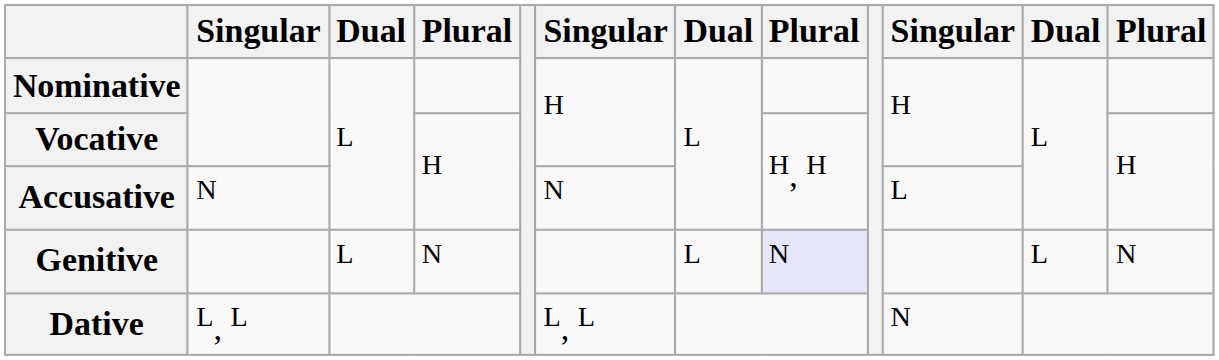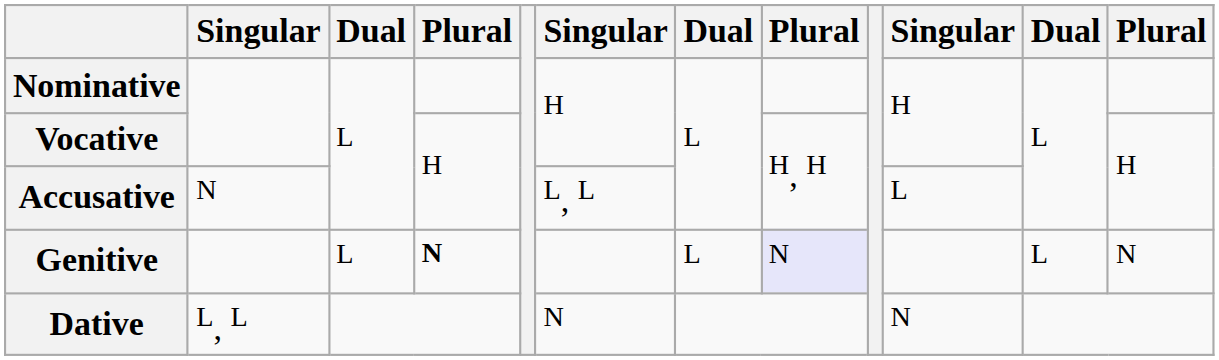 <table class="wikitable">
 <tr>
 <th></th>
 <th>Singular</th>
 <th>Dual</th>
 <th>Plural</th>
 <th rowspan="6"></th>
 <th>Singular</th>
 <th>Dual</th>
 <th>Plural</th>
 <th rowspan="6"></th>
 <th>Singular</th>
 <th>Dual</th>
 <th>Plural</th>
 </tr>
 <tr>
 <th>Nominative</th>
 <td rowspan="2"></td>
 <td rowspan="3"><sup>L</sup></td>
 <td></td>
 <td rowspan="2"><sup>H</sup></td>
 <td rowspan="3"><sup>L</sup></td>
 <td></td>
 <td rowspan="2"><sup>H</sup></td>
 <td rowspan="3"><sup>L</sup></td>
 <td></td>
 </tr>
 <tr>
 <th>Vocative</th>
 <td rowspan="2"><sup>H</sup></td>
 <td rowspan="2"><sup>H</sup>, <sup>H</sup></td>
 <td rowspan="2"><sup>H</sup></td>
 </tr>
 <tr>
 <th>Accusative</th>
 <td><sup>N</sup></td>
-<td><sup>N</sup></td>
+<td><sup>L</sup>, <sup>L</sup></td>
 <td><sup>L</sup></td>
 </tr>
 <tr>
 <th>Genitive</th>
 <td></td>
 <td><sup>L</sup></td>
-<td><sup>N</sup></td>
+<td><strong><sup>N</sup></strong></td>
 <td></td>
 <td><sup>L</sup></td>
 <td style="background: lavender;"><sup>N</sup></td>
 <td></td>
 <td><sup>L</sup></td>
 <td><sup>N</sup></td>
 </tr>
 <tr>
 <th>Dative</th>
 <td><sup>L</sup>, <sup>L</sup></td>
 <td colspan="2"></td>
-<td><sup>L</sup>, <sup>L</sup></td>
+<td><sup>N</sup></td>
 <td colspan="2"></td>
 <td><sup>N</sup></td>
 <td colspan="2"></td>
 </tr>
 </table>
